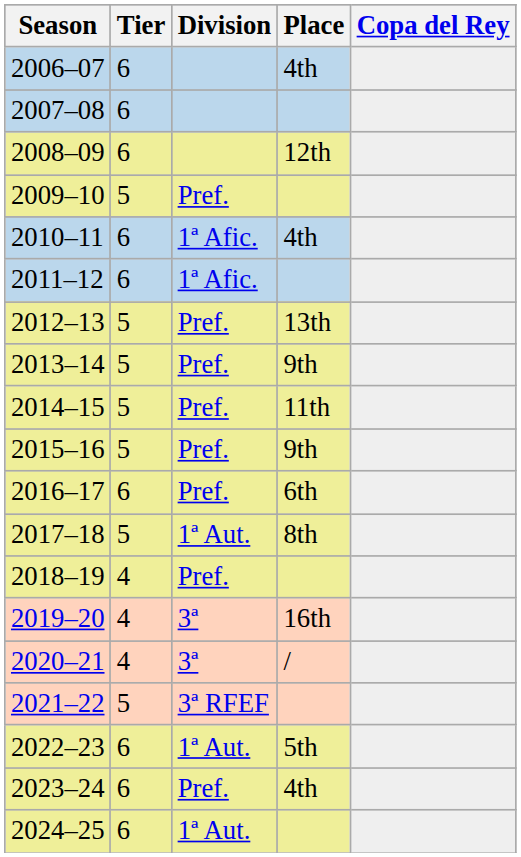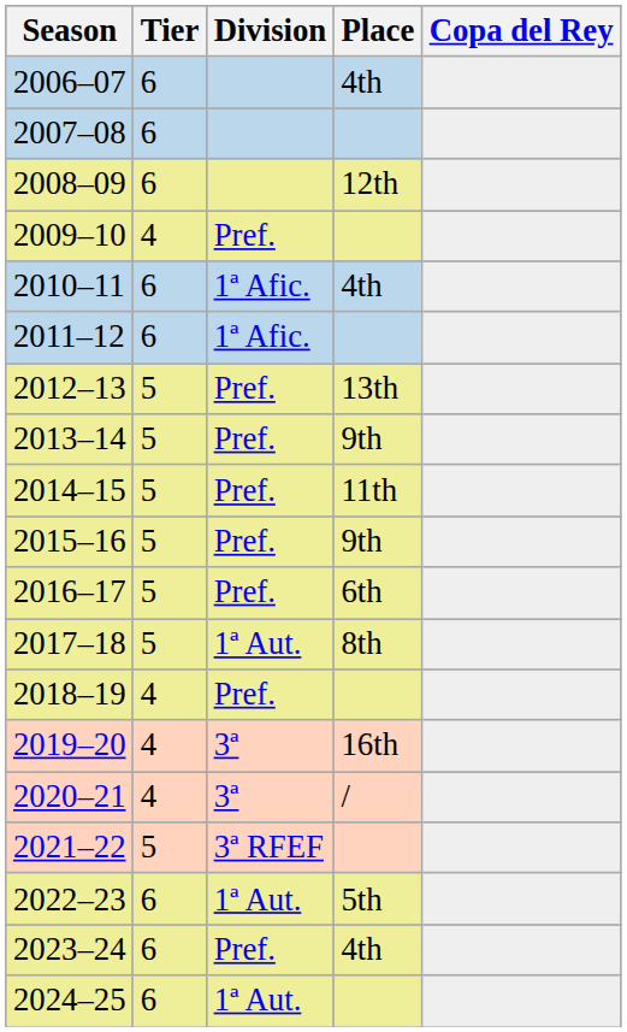 <table class="wikitable">
 <tr style="background:#f0f6fa;">
 <th>Season</th>
 <th>Tier</th>
 <th>Division</th>
 <th>Place</th>
 <th><a href='#'>Copa del Rey</a></th>
 </tr>
 <tr>
 <td style="background:#BBD7EC;">2006–07</td>
 <td style="background:#BBD7EC;">6</td>
 <td style="background:#BBD7EC;"></td>
 <td style="background:#BBD7EC;">4th</td>
 <th style="background:#efefef;"></th>
 </tr>
 <tr>
 <td style="background:#BBD7EC;">2007–08</td>
 <td style="background:#BBD7EC;">6</td>
 <td style="background:#BBD7EC;"></td>
 <td style="background:#BBD7EC;"></td>
 <th style="background:#efefef;"></th>
 </tr>
 <tr>
 <td style="background:#EFEF99;">2008–09</td>
 <td style="background:#EFEF99;">6</td>
 <td style="background:#EFEF99;"></td>
 <td style="background:#EFEF99;">12th</td>
 <th style="background:#efefef;"></th>
 </tr>
 <tr>
 <td style="background:#EFEF99;">2009–10</td>
-<td style="background:#EFEF99;">5</td>
+<td style="background:#EFEF99;">4</td>
 <td style="background:#EFEF99;"><a href='#'>Pref.</a></td>
 <td style="background:#EFEF99;"></td>
 <th style="background:#efefef;"></th>
 </tr>
 <tr>
 <td style="background:#BBD7EC;">2010–11</td>
 <td style="background:#BBD7EC;">6</td>
 <td style="background:#BBD7EC;"><a href='#'>1ª Afic.</a></td>
 <td style="background:#BBD7EC;">4th</td>
 <th style="background:#efefef;"></th>
 </tr>
 <tr>
 <td style="background:#BBD7EC;">2011–12</td>
 <td style="background:#BBD7EC;">6</td>
 <td style="background:#BBD7EC;"><a href='#'>1ª Afic.</a></td>
 <td style="background:#BBD7EC;"></td>
 <th style="background:#efefef;"></th>
 </tr>
 <tr>
 <td style="background:#EFEF99;">2012–13</td>
 <td style="background:#EFEF99;">5</td>
 <td style="background:#EFEF99;"><a href='#'>Pref.</a></td>
 <td style="background:#EFEF99;">13th</td>
 <th style="background:#efefef;"></th>
 </tr>
 <tr>
 <td style="background:#EFEF99;">2013–14</td>
 <td style="background:#EFEF99;">5</td>
 <td style="background:#EFEF99;"><a href='#'>Pref.</a></td>
 <td style="background:#EFEF99;">9th</td>
 <th style="background:#efefef;"></th>
 </tr>
 <tr>
 <td style="background:#EFEF99;">2014–15</td>
 <td style="background:#EFEF99;">5</td>
 <td style="background:#EFEF99;"><a href='#'>Pref.</a></td>
 <td style="background:#EFEF99;">11th</td>
 <th style="background:#efefef;"></th>
 </tr>
 <tr>
 <td style="background:#EFEF99;">2015–16</td>
 <td style="background:#EFEF99;">5</td>
 <td style="background:#EFEF99;"><a href='#'>Pref.</a></td>
 <td style="background:#EFEF99;">9th</td>
 <th style="background:#efefef;"></th>
 </tr>
 <tr>
 <td style="background:#EFEF99;">2016–17</td>
-<td style="background:#EFEF99;">6</td>
+<td style="background:#EFEF99;">5</td>
 <td style="background:#EFEF99;"><a href='#'>Pref.</a></td>
 <td style="background:#EFEF99;">6th</td>
 <th style="background:#efefef;"></th>
 </tr>
 <tr>
 <td style="background:#EFEF99;">2017–18</td>
 <td style="background:#EFEF99;">5</td>
 <td style="background:#EFEF99;"><a href='#'>1ª Aut.</a></td>
 <td style="background:#EFEF99;">8th</td>
 <th style="background:#efefef;"></th>
 </tr>
 <tr>
 <td style="background:#EFEF99;">2018–19</td>
 <td style="background:#EFEF99;">4</td>
 <td style="background:#EFEF99;"><a href='#'>Pref.</a></td>
 <td style="background:#EFEF99;"></td>
 <th style="background:#efefef;"></th>
 </tr>
 <tr>
 <td style="background:#FFD3BD;"><a href='#'>2019–20</a></td>
 <td style="background:#FFD3BD;">4</td>
 <td style="background:#FFD3BD;"><a href='#'>3ª</a></td>
 <td style="background:#FFD3BD;">16th</td>
 <th style="background:#efefef;"></th>
 </tr>
 <tr>
 <td style="background:#FFD3BD;"><a href='#'>2020–21</a></td>
 <td style="background:#FFD3BD;">4</td>
 <td style="background:#FFD3BD;"><a href='#'>3ª</a></td>
 <td style="background:#FFD3BD;"> / </td>
 <th style="background:#efefef;"></th>
 </tr>
 <tr>
 <td style="background:#FFD3BD;"><a href='#'>2021–22</a></td>
 <td style="background:#FFD3BD;">5</td>
 <td style="background:#FFD3BD;"><a href='#'>3ª RFEF</a></td>
 <td style="background:#FFD3BD;"></td>
 <th style="background:#efefef;"></th>
 </tr>
 <tr>
 <td style="background:#EFEF99;">2022–23</td>
 <td style="background:#EFEF99;">6</td>
 <td style="background:#EFEF99;"><a href='#'>1ª Aut.</a></td>
 <td style="background:#EFEF99;">5th</td>
 <th style="background:#efefef;"></th>
 </tr>
 <tr>
 <td style="background:#EFEF99;">2023–24</td>
 <td style="background:#EFEF99;">6</td>
 <td style="background:#EFEF99;"><a href='#'>Pref.</a></td>
 <td style="background:#EFEF99;">4th</td>
 <th style="background:#efefef;"></th>
 </tr>
 <tr>
 <td style="background:#EFEF99;">2024–25</td>
 <td style="background:#EFEF99;">6</td>
 <td style="background:#EFEF99;"><a href='#'>1ª Aut.</a></td>
 <td style="background:#EFEF99;"></td>
 <th style="background:#efefef;"></th>
 </tr>
 </table>
